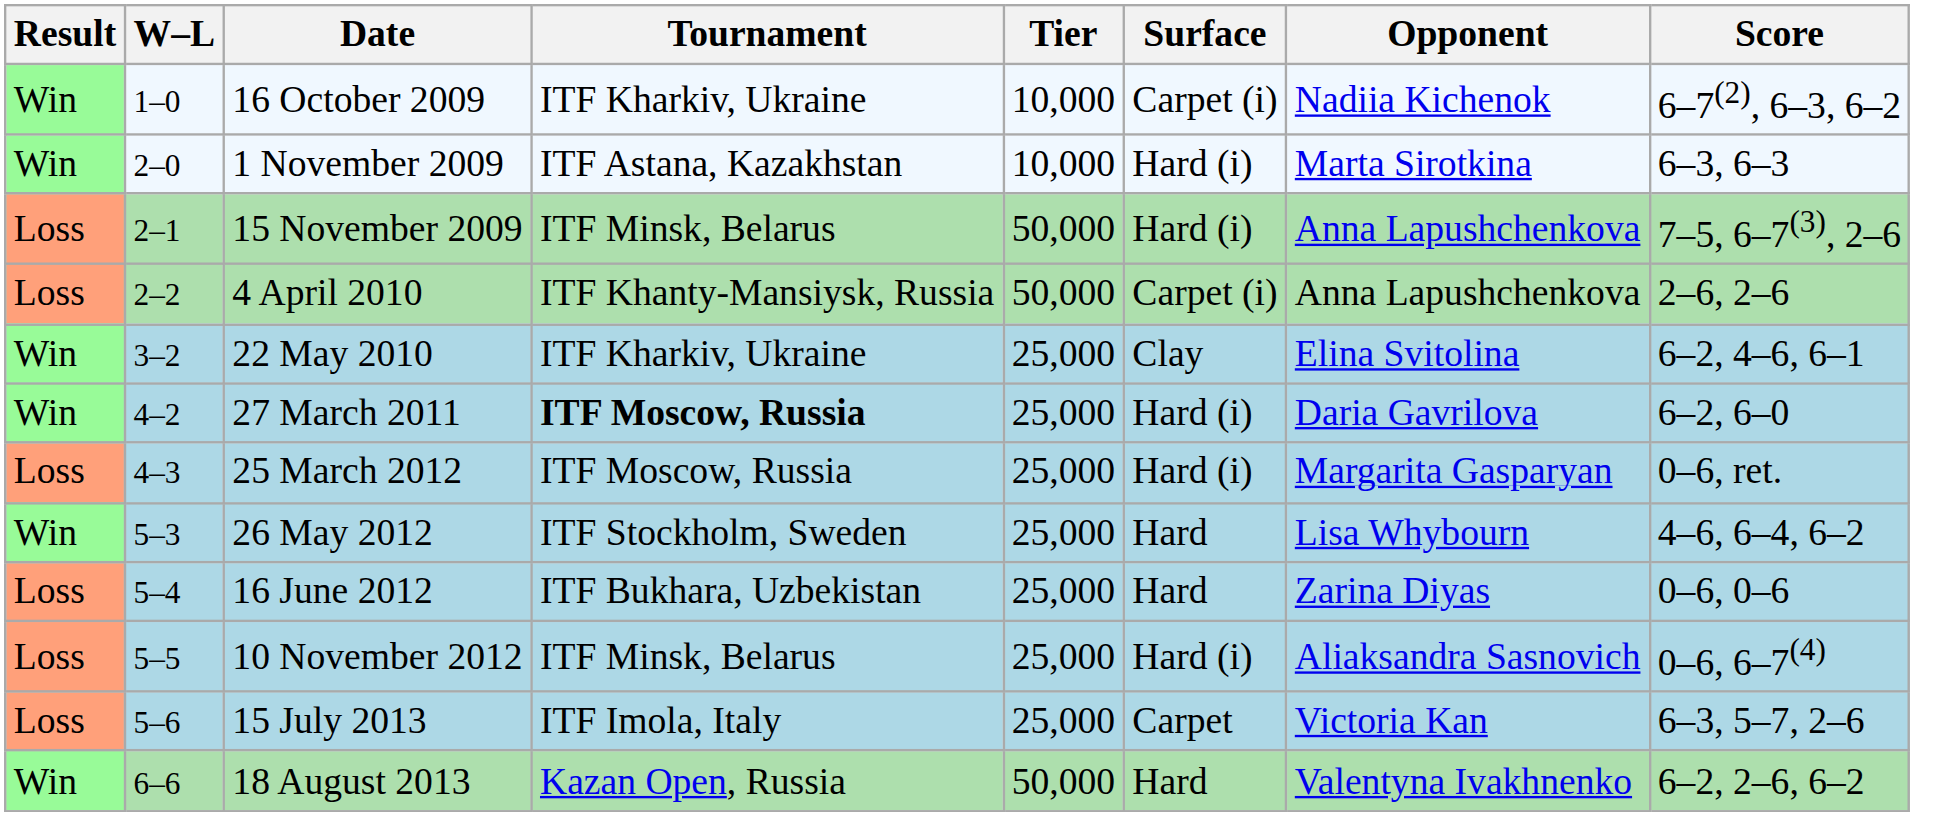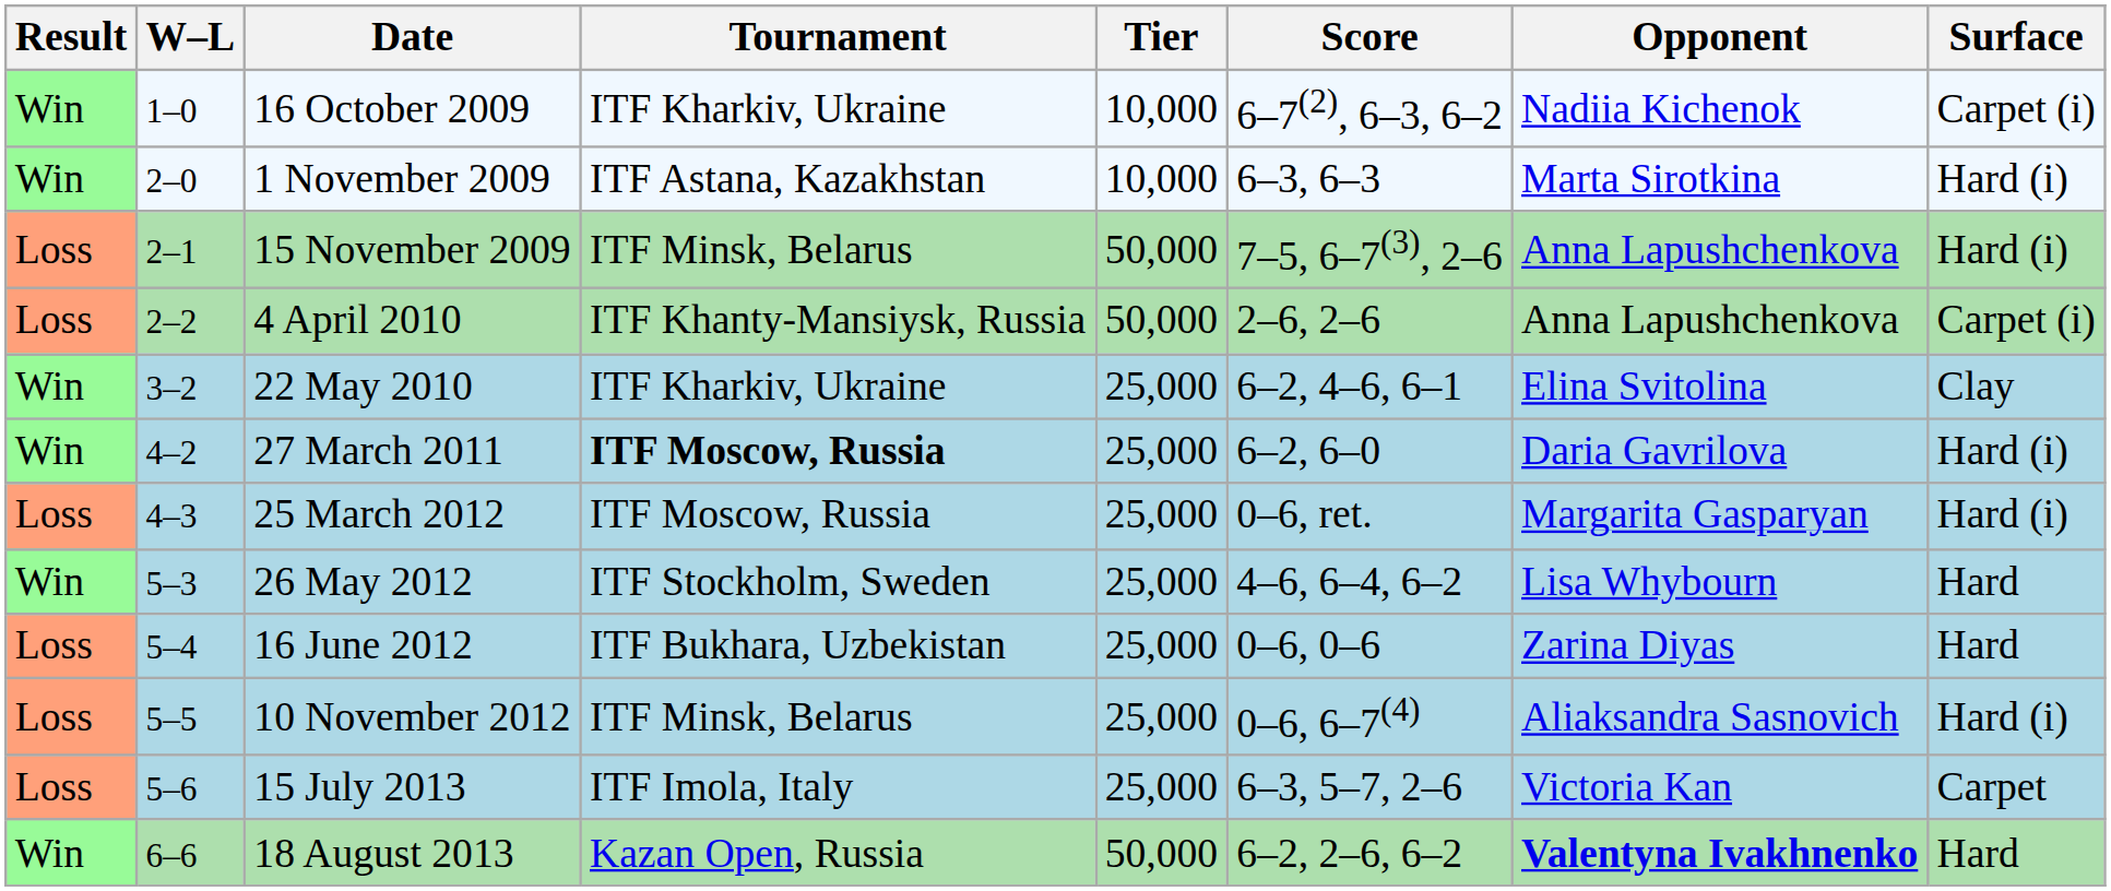 <table class="sortable wikitable">
 <tr>
 <th>Result</th>
 <th class="unsortable">W–L</th>
 <th>Date</th>
 <th>Tournament</th>
 <th>Tier</th>
+<th class="unsortable">Score</th>
+<th>Opponent</th>
 <th>Surface</th>
-<th>Opponent</th>
-<th class="unsortable">Score</th>
 </tr>
 <tr style="background:#f0f8ff;">
 <td style="background:#98fb98;">Win</td>
 <td><small>1–0</small></td>
 <td>16 October 2009</td>
 <td>ITF Kharkiv, Ukraine</td>
 <td>10,000</td>
+<td>6–7<sup>(2)</sup>, 6–3, 6–2</td>
+<td> <a href='#'>Nadiia Kichenok</a></td>
 <td>Carpet (i)</td>
-<td> <a href='#'>Nadiia Kichenok</a></td>
-<td>6–7<sup>(2)</sup>, 6–3, 6–2</td>
 </tr>
 <tr style="background:#f0f8ff;">
 <td style="background:#98fb98;">Win</td>
 <td><small>2–0</small></td>
 <td>1 November 2009</td>
 <td>ITF Astana, Kazakhstan</td>
 <td>10,000</td>
+<td>6–3, 6–3</td>
+<td> <a href='#'>Marta Sirotkina</a></td>
 <td>Hard (i)</td>
-<td> <a href='#'>Marta Sirotkina</a></td>
-<td>6–3, 6–3</td>
 </tr>
 <tr style="background:#addfad;">
 <td style="background:#ffa07a;">Loss</td>
 <td><small>2–1</small></td>
 <td>15 November 2009</td>
 <td>ITF Minsk, Belarus</td>
 <td>50,000</td>
+<td>7–5, 6–7<sup>(3)</sup>, 2–6</td>
+<td> <a href='#'>Anna Lapushchenkova</a></td>
 <td>Hard (i)</td>
-<td> <a href='#'>Anna Lapushchenkova</a></td>
-<td>7–5, 6–7<sup>(3)</sup>, 2–6</td>
 </tr>
 <tr style="background:#addfad;">
 <td style="background:#ffa07a;">Loss</td>
 <td><small>2–2</small></td>
 <td>4 April 2010</td>
 <td>ITF Khanty-Mansiysk, Russia</td>
 <td>50,000</td>
+<td>2–6, 2–6</td>
+<td> Anna Lapushchenkova</td>
 <td>Carpet (i)</td>
-<td> Anna Lapushchenkova</td>
-<td>2–6, 2–6</td>
 </tr>
 <tr style="background:lightblue;">
 <td style="background:#98fb98;">Win</td>
 <td><small>3–2</small></td>
 <td>22 May 2010</td>
 <td>ITF Kharkiv, Ukraine</td>
 <td>25,000</td>
+<td>6–2, 4–6, 6–1</td>
+<td> <a href='#'>Elina Svitolina</a></td>
 <td>Clay</td>
-<td> <a href='#'>Elina Svitolina</a></td>
-<td>6–2, 4–6, 6–1</td>
 </tr>
 <tr style="background:lightblue;">
 <td style="background:#98fb98;">Win</td>
 <td><small>4–2</small></td>
 <td>27 March 2011</td>
 <td><strong>ITF Moscow, Russia</strong></td>
 <td>25,000</td>
+<td>6–2, 6–0</td>
+<td> <a href='#'>Daria Gavrilova</a></td>
 <td>Hard (i)</td>
-<td> <a href='#'>Daria Gavrilova</a></td>
-<td>6–2, 6–0</td>
 </tr>
 <tr style="background:lightblue;">
 <td style="background:#ffa07a;">Loss</td>
 <td><small>4–3</small></td>
 <td>25 March 2012</td>
 <td>ITF Moscow, Russia</td>
 <td>25,000</td>
+<td>0–6, ret.</td>
+<td> <a href='#'>Margarita Gasparyan</a></td>
 <td>Hard (i)</td>
-<td> <a href='#'>Margarita Gasparyan</a></td>
-<td>0–6, ret.</td>
 </tr>
 <tr style="background:lightblue;">
 <td style="background:#98fb98;">Win</td>
 <td><small>5–3</small></td>
 <td>26 May 2012</td>
 <td>ITF Stockholm, Sweden</td>
 <td>25,000</td>
+<td>4–6, 6–4, 6–2</td>
+<td> <a href='#'>Lisa Whybourn</a></td>
 <td>Hard</td>
-<td> <a href='#'>Lisa Whybourn</a></td>
-<td>4–6, 6–4, 6–2</td>
 </tr>
 <tr style="background:lightblue;">
 <td style="background:#ffa07a;">Loss</td>
 <td><small>5–4</small></td>
 <td>16 June 2012</td>
 <td>ITF Bukhara, Uzbekistan</td>
 <td>25,000</td>
+<td>0–6, 0–6</td>
+<td> <a href='#'>Zarina Diyas</a></td>
 <td>Hard</td>
-<td> <a href='#'>Zarina Diyas</a></td>
-<td>0–6, 0–6</td>
 </tr>
 <tr style="background:lightblue;">
 <td style="background:#ffa07a;">Loss</td>
 <td><small>5–5</small></td>
 <td>10 November 2012</td>
 <td>ITF Minsk, Belarus</td>
 <td>25,000</td>
+<td>0–6, 6–7<sup>(4)</sup></td>
+<td> <a href='#'>Aliaksandra Sasnovich</a></td>
 <td>Hard (i)</td>
-<td> <a href='#'>Aliaksandra Sasnovich</a></td>
-<td>0–6, 6–7<sup>(4)</sup></td>
 </tr>
 <tr style="background:lightblue;">
 <td style="background:#ffa07a;">Loss</td>
 <td><small>5–6</small></td>
 <td>15 July 2013</td>
 <td>ITF Imola, Italy</td>
 <td>25,000</td>
+<td>6–3, 5–7, 2–6</td>
+<td> <a href='#'>Victoria Kan</a></td>
 <td>Carpet</td>
-<td> <a href='#'>Victoria Kan</a></td>
-<td>6–3, 5–7, 2–6</td>
 </tr>
 <tr style="background:#addfad;">
 <td style="background:#98fb98;">Win</td>
 <td><small>6–6</small></td>
 <td>18 August 2013</td>
 <td><a href='#'>Kazan Open</a>, Russia</td>
 <td>50,000</td>
+<td>6–2, 2–6, 6–2</td>
+<td><strong> <a href='#'>Valentyna Ivakhnenko</a></strong></td>
 <td>Hard</td>
-<td> <a href='#'>Valentyna Ivakhnenko</a></td>
-<td>6–2, 2–6, 6–2</td>
 </tr>
 </table>
